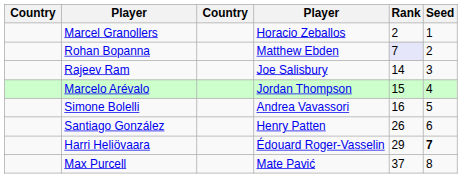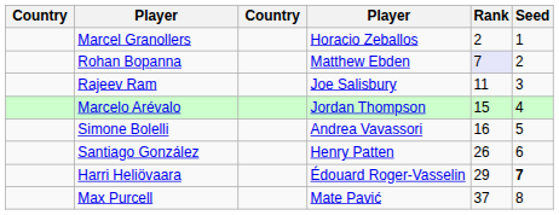 <table class="sortable wikitable">
 <tr>
 <th width="70">Country</th>
 <th width="175">Player</th>
 <th width="70">Country</th>
 <th width="175">Player</th>
 <th>Rank</th>
 <th>Seed</th>
 </tr>
 <tr>
 <td></td>
 <td><a href='#'>Marcel Granollers</a></td>
 <td></td>
 <td><a href='#'>Horacio Zeballos</a></td>
 <td>2</td>
 <td>1</td>
 </tr>
 <tr>
 <td></td>
 <td><a href='#'>Rohan Bopanna</a></td>
 <td></td>
 <td><a href='#'>Matthew Ebden</a></td>
 <td style="background: lavender;">7</td>
 <td>2</td>
 </tr>
 <tr>
 <td></td>
 <td><a href='#'>Rajeev Ram</a></td>
 <td></td>
 <td><a href='#'>Joe Salisbury</a></td>
-<td>14</td>
+<td>11</td>
 <td>3</td>
 </tr>
 <tr bgcolor=#cfc>
 <td></td>
 <td><a href='#'>Marcelo Arévalo</a></td>
 <td></td>
 <td><a href='#'>Jordan Thompson</a></td>
 <td>15</td>
 <td>4</td>
 </tr>
 <tr>
 <td></td>
 <td><a href='#'>Simone Bolelli</a></td>
 <td></td>
 <td><a href='#'>Andrea Vavassori</a></td>
 <td>16</td>
 <td>5</td>
 </tr>
 <tr>
 <td></td>
 <td><a href='#'>Santiago González</a></td>
 <td></td>
 <td><a href='#'>Henry Patten</a></td>
 <td>26</td>
 <td>6</td>
 </tr>
 <tr>
 <td></td>
 <td><a href='#'>Harri Heliövaara</a></td>
 <td></td>
 <td><a href='#'>Édouard Roger-Vasselin</a></td>
 <td>29</td>
 <td><strong>7</strong></td>
 </tr>
 <tr>
 <td></td>
 <td><a href='#'>Max Purcell</a></td>
 <td></td>
 <td><a href='#'>Mate Pavić</a></td>
 <td>37</td>
 <td>8</td>
 </tr>
 </table>
